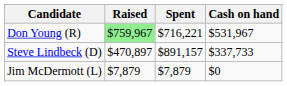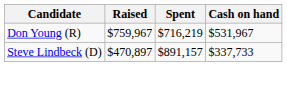 <table class="wikitable sortable">
 <tr>
 <th>Candidate</th>
 <th>Raised</th>
 <th>Spent</th>
 <th>Cash on hand</th>
 </tr>
 <tr>
 <td><a href='#'>Don Young</a> (R)</td>
-<td style="background: lightgreen;">$759,967</td>
-<td>$716,221</td>
+<td>$759,967</td>
+<td>$716,219</td>
 <td>$531,967</td>
 </tr>
 <tr>
 <td><a href='#'>Steve Lindbeck</a> (D)</td>
 <td>$470,897</td>
 <td>$891,157</td>
 <td>$337,733</td>
 </tr>
-<tr>
-<td>Jim McDermott (L)</td>
-<td>$7,879</td>
-<td>$7,879</td>
-<td>$0</td>
-</tr>
 </table>
